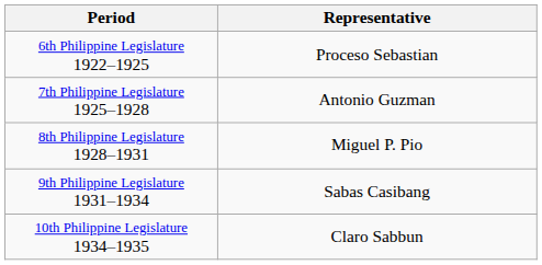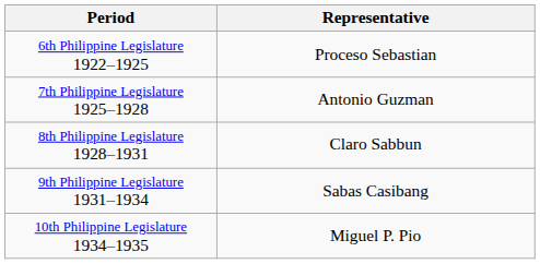 <table class="wikitable" style="text-align:center; width:40%;">
 <tr>
 <th width="40%">Period</th>
 <th>Representative</th>
 </tr>
 <tr>
 <td><small><a href='#'>6th Philippine Legislature</a></small><br>1922–1925</td>
 <td>Proceso Sebastian</td>
 </tr>
 <tr>
 <td><small><a href='#'>7th Philippine Legislature</a></small><br>1925–1928</td>
 <td>Antonio Guzman</td>
 </tr>
 <tr>
 <td><small><a href='#'>8th Philippine Legislature</a></small><br>1928–1931</td>
-<td>Miguel P. Pio</td>
+<td>Claro Sabbun</td>
 </tr>
 <tr>
 <td><small><a href='#'>9th Philippine Legislature</a></small><br>1931–1934</td>
 <td>Sabas Casibang</td>
 </tr>
 <tr>
 <td><small><a href='#'>10th Philippine Legislature</a></small><br>1934–1935</td>
-<td>Claro Sabbun</td>
+<td>Miguel P. Pio</td>
 </tr>
 </table>
